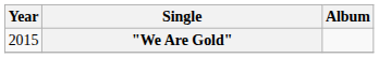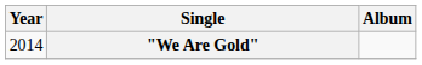 <table class="wikitable plainrowheaders" style="text-align:center;">
 <tr>
 <th style="width:1em;">Year</th>
 <th style="width:18em;">Single</th>
 <th>Album</th>
 </tr>
 <tr>
-<td>2015</td>
+<td>2014</td>
 <th scope="row">"We Are Gold"</th>
 <td></td>
 </tr>
 <tr>
 </tr>
 </table>
